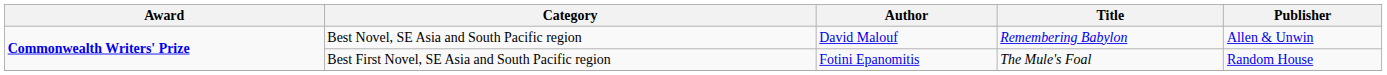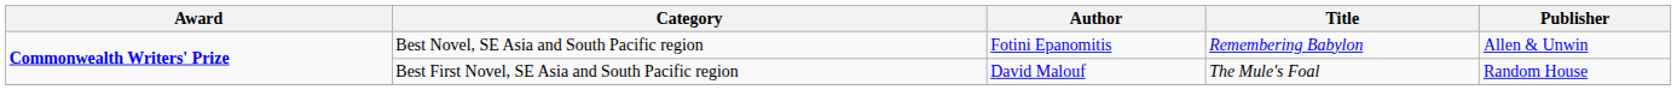 <table class="wikitable" width=100%>
 <tr>
 <th>Award</th>
 <th>Category</th>
 <th>Author</th>
 <th>Title</th>
 <th>Publisher</th>
 </tr>
 <tr>
 <td rowspan=2><strong><a href='#'>Commonwealth Writers' Prize</a></strong></td>
 <td>Best Novel, SE Asia and South Pacific region</td>
-<td><a href='#'>David Malouf</a></td>
+<td><a href='#'>Fotini Epanomitis</a></td>
 <td><em><a href='#'>Remembering Babylon</a></em></td>
 <td><a href='#'>Allen & Unwin</a></td>
 </tr>
 <tr>
 <td>Best First Novel, SE Asia and South Pacific region</td>
-<td><a href='#'>Fotini Epanomitis</a></td>
+<td><a href='#'>David Malouf</a></td>
 <td><em>The Mule's Foal</em></td>
 <td><a href='#'>Random House</a></td>
 </tr>
 <tr>
 </tr>
 </table>
